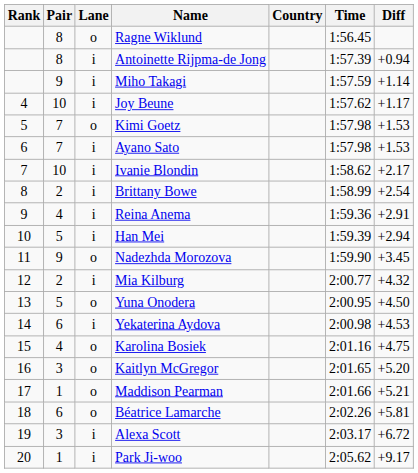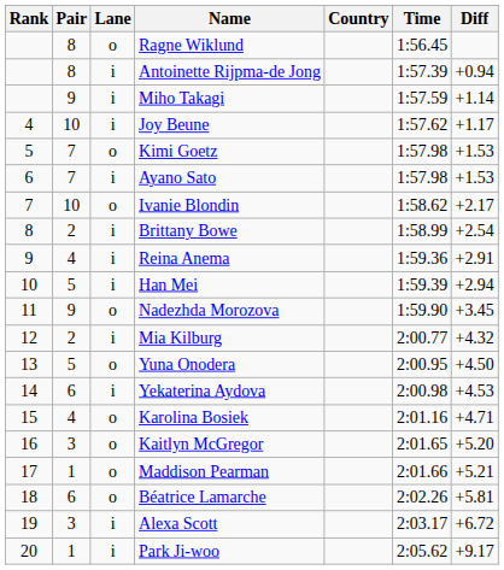 <table class="wikitable sortable" style="text-align:center">
 <tr>
 <th>Rank</th>
 <th>Pair</th>
 <th>Lane</th>
 <th>Name</th>
 <th>Country</th>
 <th>Time</th>
 <th>Diff</th>
 </tr>
 <tr>
 <td></td>
 <td>8</td>
 <td>o</td>
 <td align=left><a href='#'>Ragne Wiklund</a></td>
 <td align=left></td>
 <td>1:56.45</td>
 </tr>
 <tr>
 <td></td>
 <td>8</td>
 <td>i</td>
 <td align=left><a href='#'>Antoinette Rijpma-de Jong</a></td>
 <td align=left></td>
 <td>1:57.39</td>
 <td>+0.94</td>
 </tr>
 <tr>
 <td></td>
 <td>9</td>
 <td>i</td>
 <td align=left><a href='#'>Miho Takagi</a></td>
 <td align=left></td>
 <td>1:57.59</td>
 <td>+1.14</td>
 </tr>
 <tr>
 <td>4</td>
 <td>10</td>
 <td>i</td>
 <td align=left><a href='#'>Joy Beune</a></td>
 <td align=left></td>
 <td>1:57.62</td>
 <td>+1.17</td>
 </tr>
 <tr>
 <td>5</td>
 <td>7</td>
 <td>o</td>
 <td align=left><a href='#'>Kimi Goetz</a></td>
 <td align=left></td>
 <td>1:57.98</td>
 <td>+1.53</td>
 </tr>
 <tr>
 <td>6</td>
 <td>7</td>
 <td>i</td>
 <td align=left><a href='#'>Ayano Sato</a></td>
 <td align=left></td>
 <td>1:57.98</td>
 <td>+1.53</td>
 </tr>
 <tr>
 <td>7</td>
 <td>10</td>
-<td>i</td>
+<td>o</td>
 <td align=left><a href='#'>Ivanie Blondin</a></td>
 <td align=left></td>
 <td>1:58.62</td>
 <td>+2.17</td>
 </tr>
 <tr>
 <td>8</td>
 <td>2</td>
 <td>i</td>
 <td align=left><a href='#'>Brittany Bowe</a></td>
 <td align=left></td>
 <td>1:58.99</td>
 <td>+2.54</td>
 </tr>
 <tr>
 <td>9</td>
 <td>4</td>
 <td>i</td>
 <td align=left><a href='#'>Reina Anema</a></td>
 <td align=left></td>
 <td>1:59.36</td>
 <td>+2.91</td>
 </tr>
 <tr>
 <td>10</td>
 <td>5</td>
 <td>i</td>
 <td align=left><a href='#'>Han Mei</a></td>
 <td align=left></td>
 <td>1:59.39</td>
 <td>+2.94</td>
 </tr>
 <tr>
 <td>11</td>
 <td>9</td>
 <td>o</td>
 <td align=left><a href='#'>Nadezhda Morozova</a></td>
 <td align=left></td>
 <td>1:59.90</td>
 <td>+3.45</td>
 </tr>
 <tr>
 <td>12</td>
 <td>2</td>
 <td>i</td>
 <td align=left><a href='#'>Mia Kilburg</a></td>
 <td align=left></td>
 <td>2:00.77</td>
 <td>+4.32</td>
 </tr>
 <tr>
 <td>13</td>
 <td>5</td>
 <td>o</td>
 <td align=left><a href='#'>Yuna Onodera</a></td>
 <td align=left></td>
 <td>2:00.95</td>
 <td>+4.50</td>
 </tr>
 <tr>
 <td>14</td>
 <td>6</td>
 <td>i</td>
 <td align=left><a href='#'>Yekaterina Aydova</a></td>
 <td align=left></td>
 <td>2:00.98</td>
 <td>+4.53</td>
 </tr>
 <tr>
 <td>15</td>
 <td>4</td>
 <td>o</td>
 <td align=left><a href='#'>Karolina Bosiek</a></td>
 <td align=left></td>
 <td>2:01.16</td>
-<td>+4.75</td>
+<td>+4.71</td>
 </tr>
 <tr>
 <td>16</td>
 <td>3</td>
 <td>o</td>
 <td align=left><a href='#'>Kaitlyn McGregor</a></td>
 <td align=left></td>
 <td>2:01.65</td>
 <td>+5.20</td>
 </tr>
 <tr>
 <td>17</td>
 <td>1</td>
 <td>o</td>
 <td align=left><a href='#'>Maddison Pearman</a></td>
 <td align=left></td>
 <td>2:01.66</td>
 <td>+5.21</td>
 </tr>
 <tr>
 <td>18</td>
 <td>6</td>
 <td>o</td>
 <td align=left><a href='#'>Béatrice Lamarche</a></td>
 <td align=left></td>
 <td>2:02.26</td>
 <td>+5.81</td>
 </tr>
 <tr>
 <td>19</td>
 <td>3</td>
 <td>i</td>
 <td align=left><a href='#'>Alexa Scott</a></td>
 <td align=left></td>
 <td>2:03.17</td>
 <td>+6.72</td>
 </tr>
 <tr>
 <td>20</td>
 <td>1</td>
 <td>i</td>
 <td align=left><a href='#'>Park Ji-woo</a></td>
 <td align=left></td>
 <td>2:05.62</td>
 <td>+9.17</td>
 </tr>
 </table>
